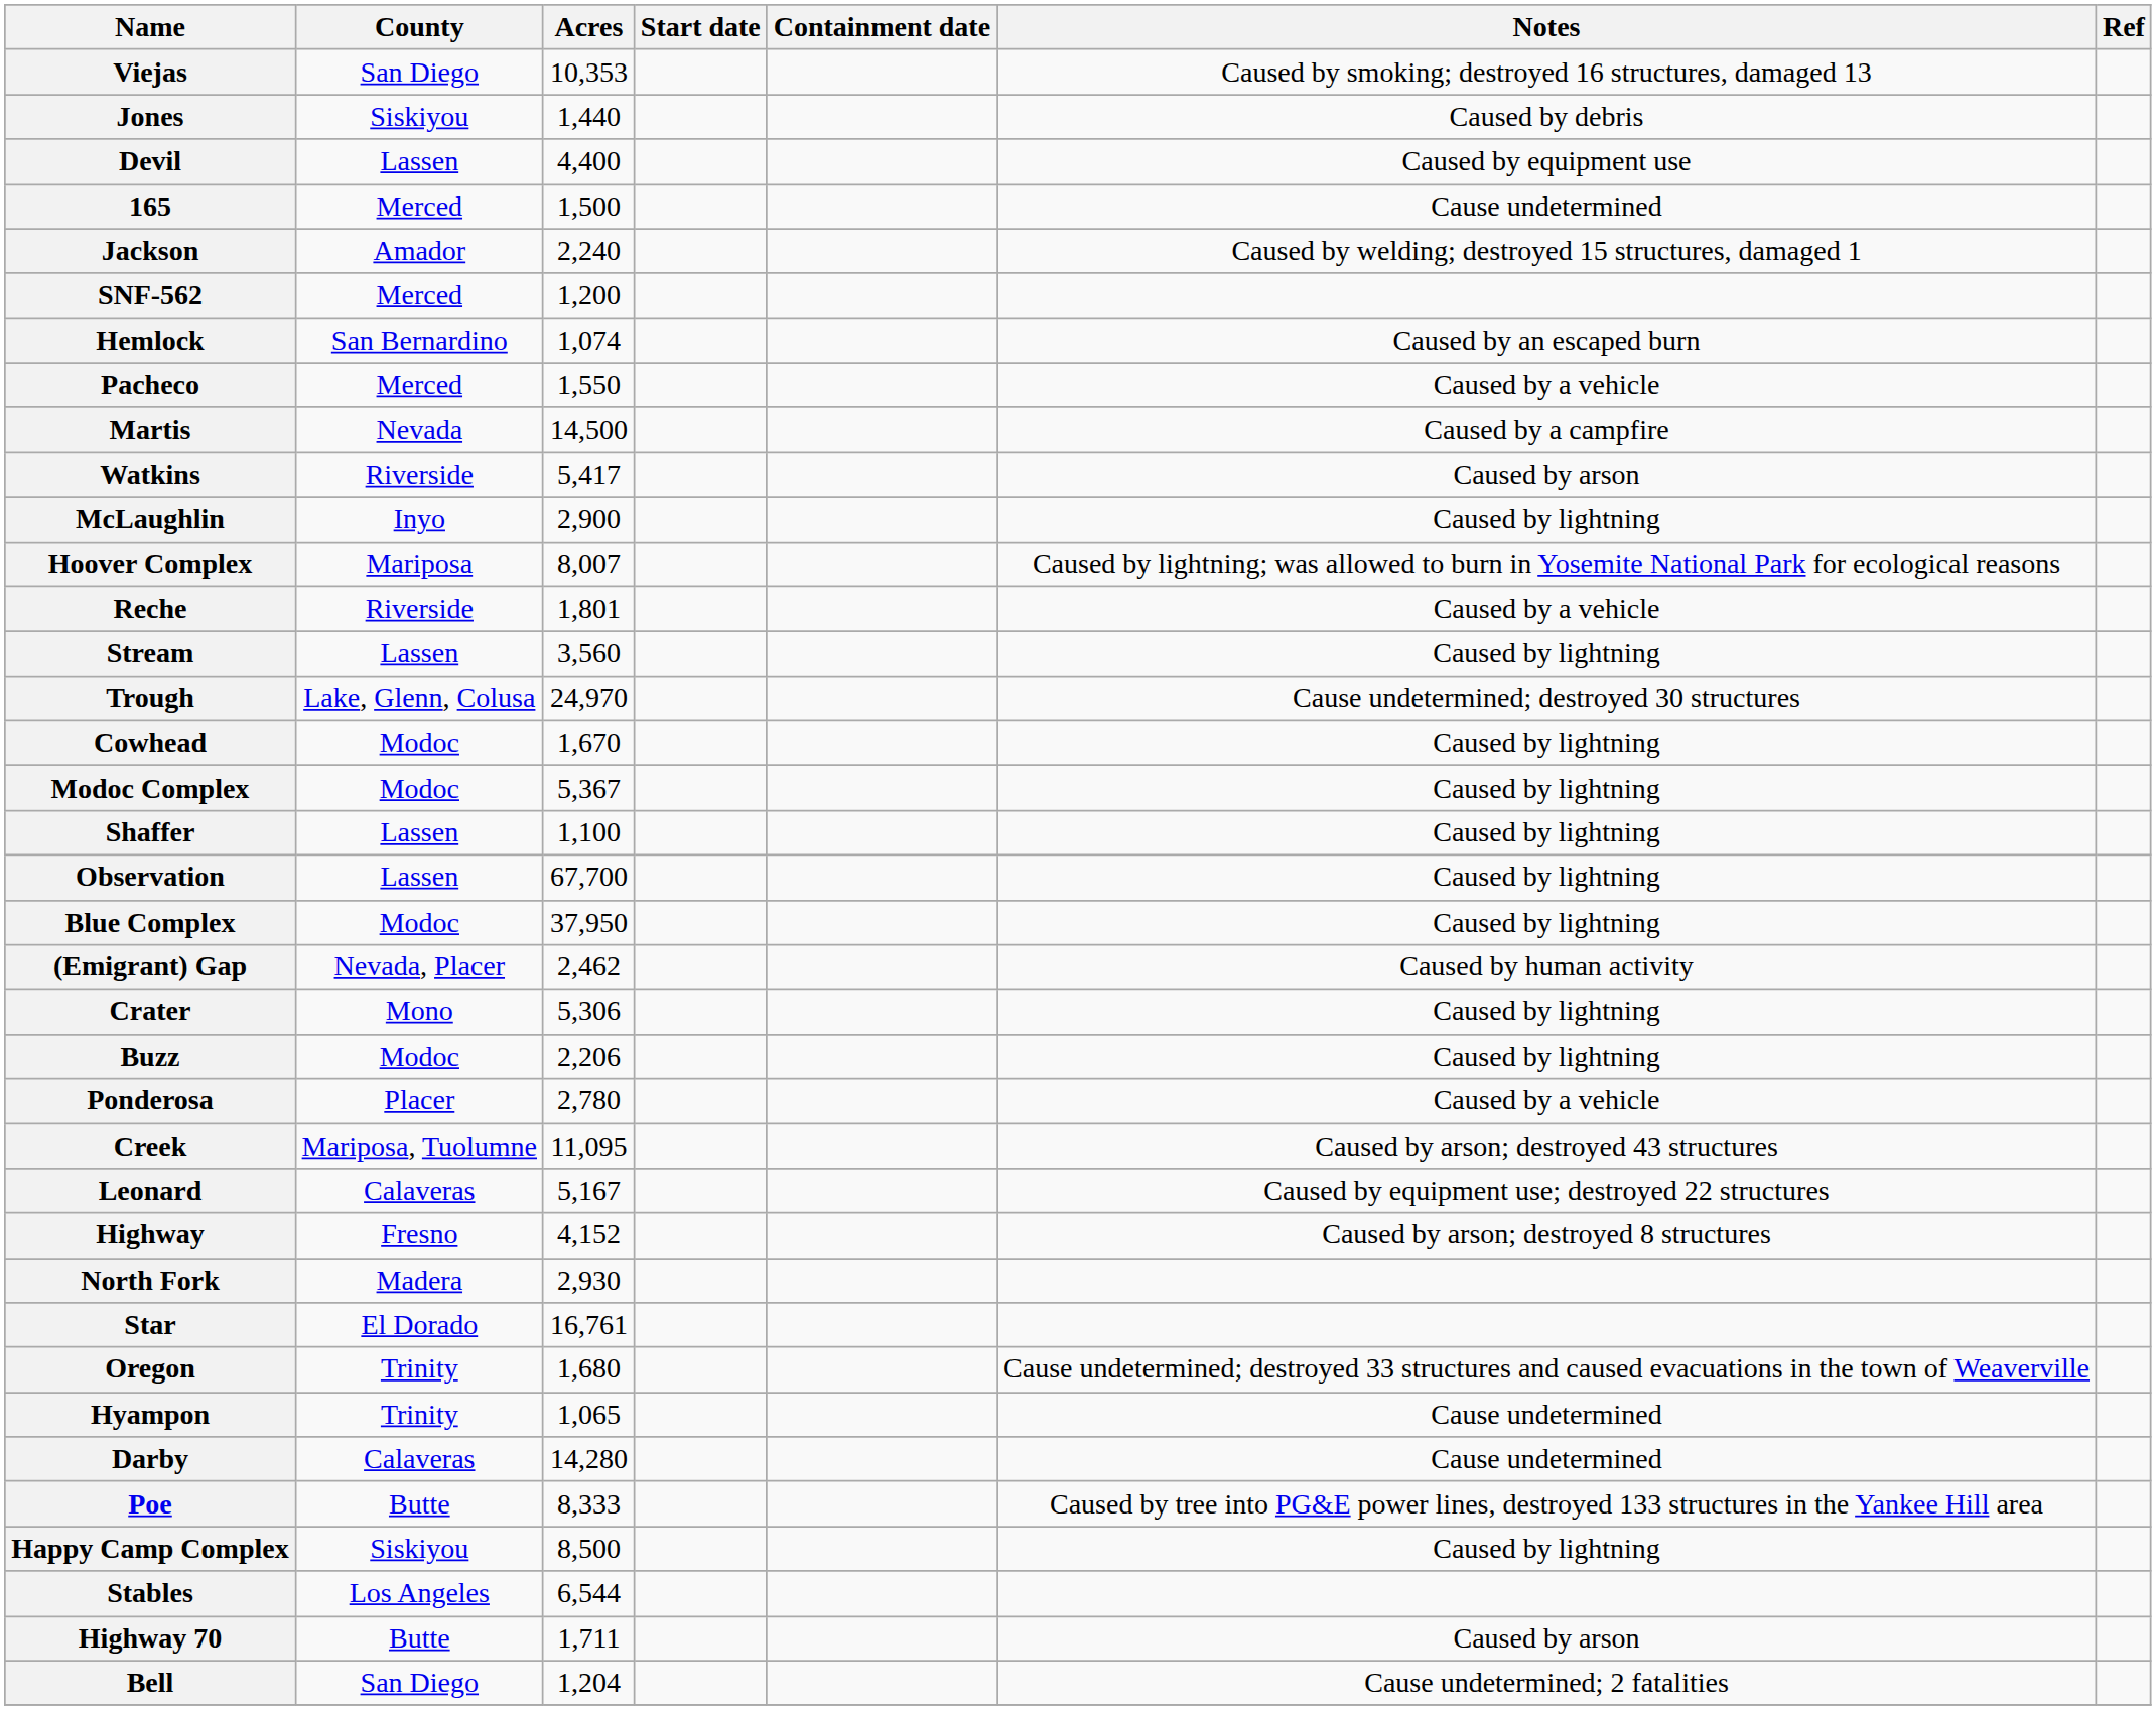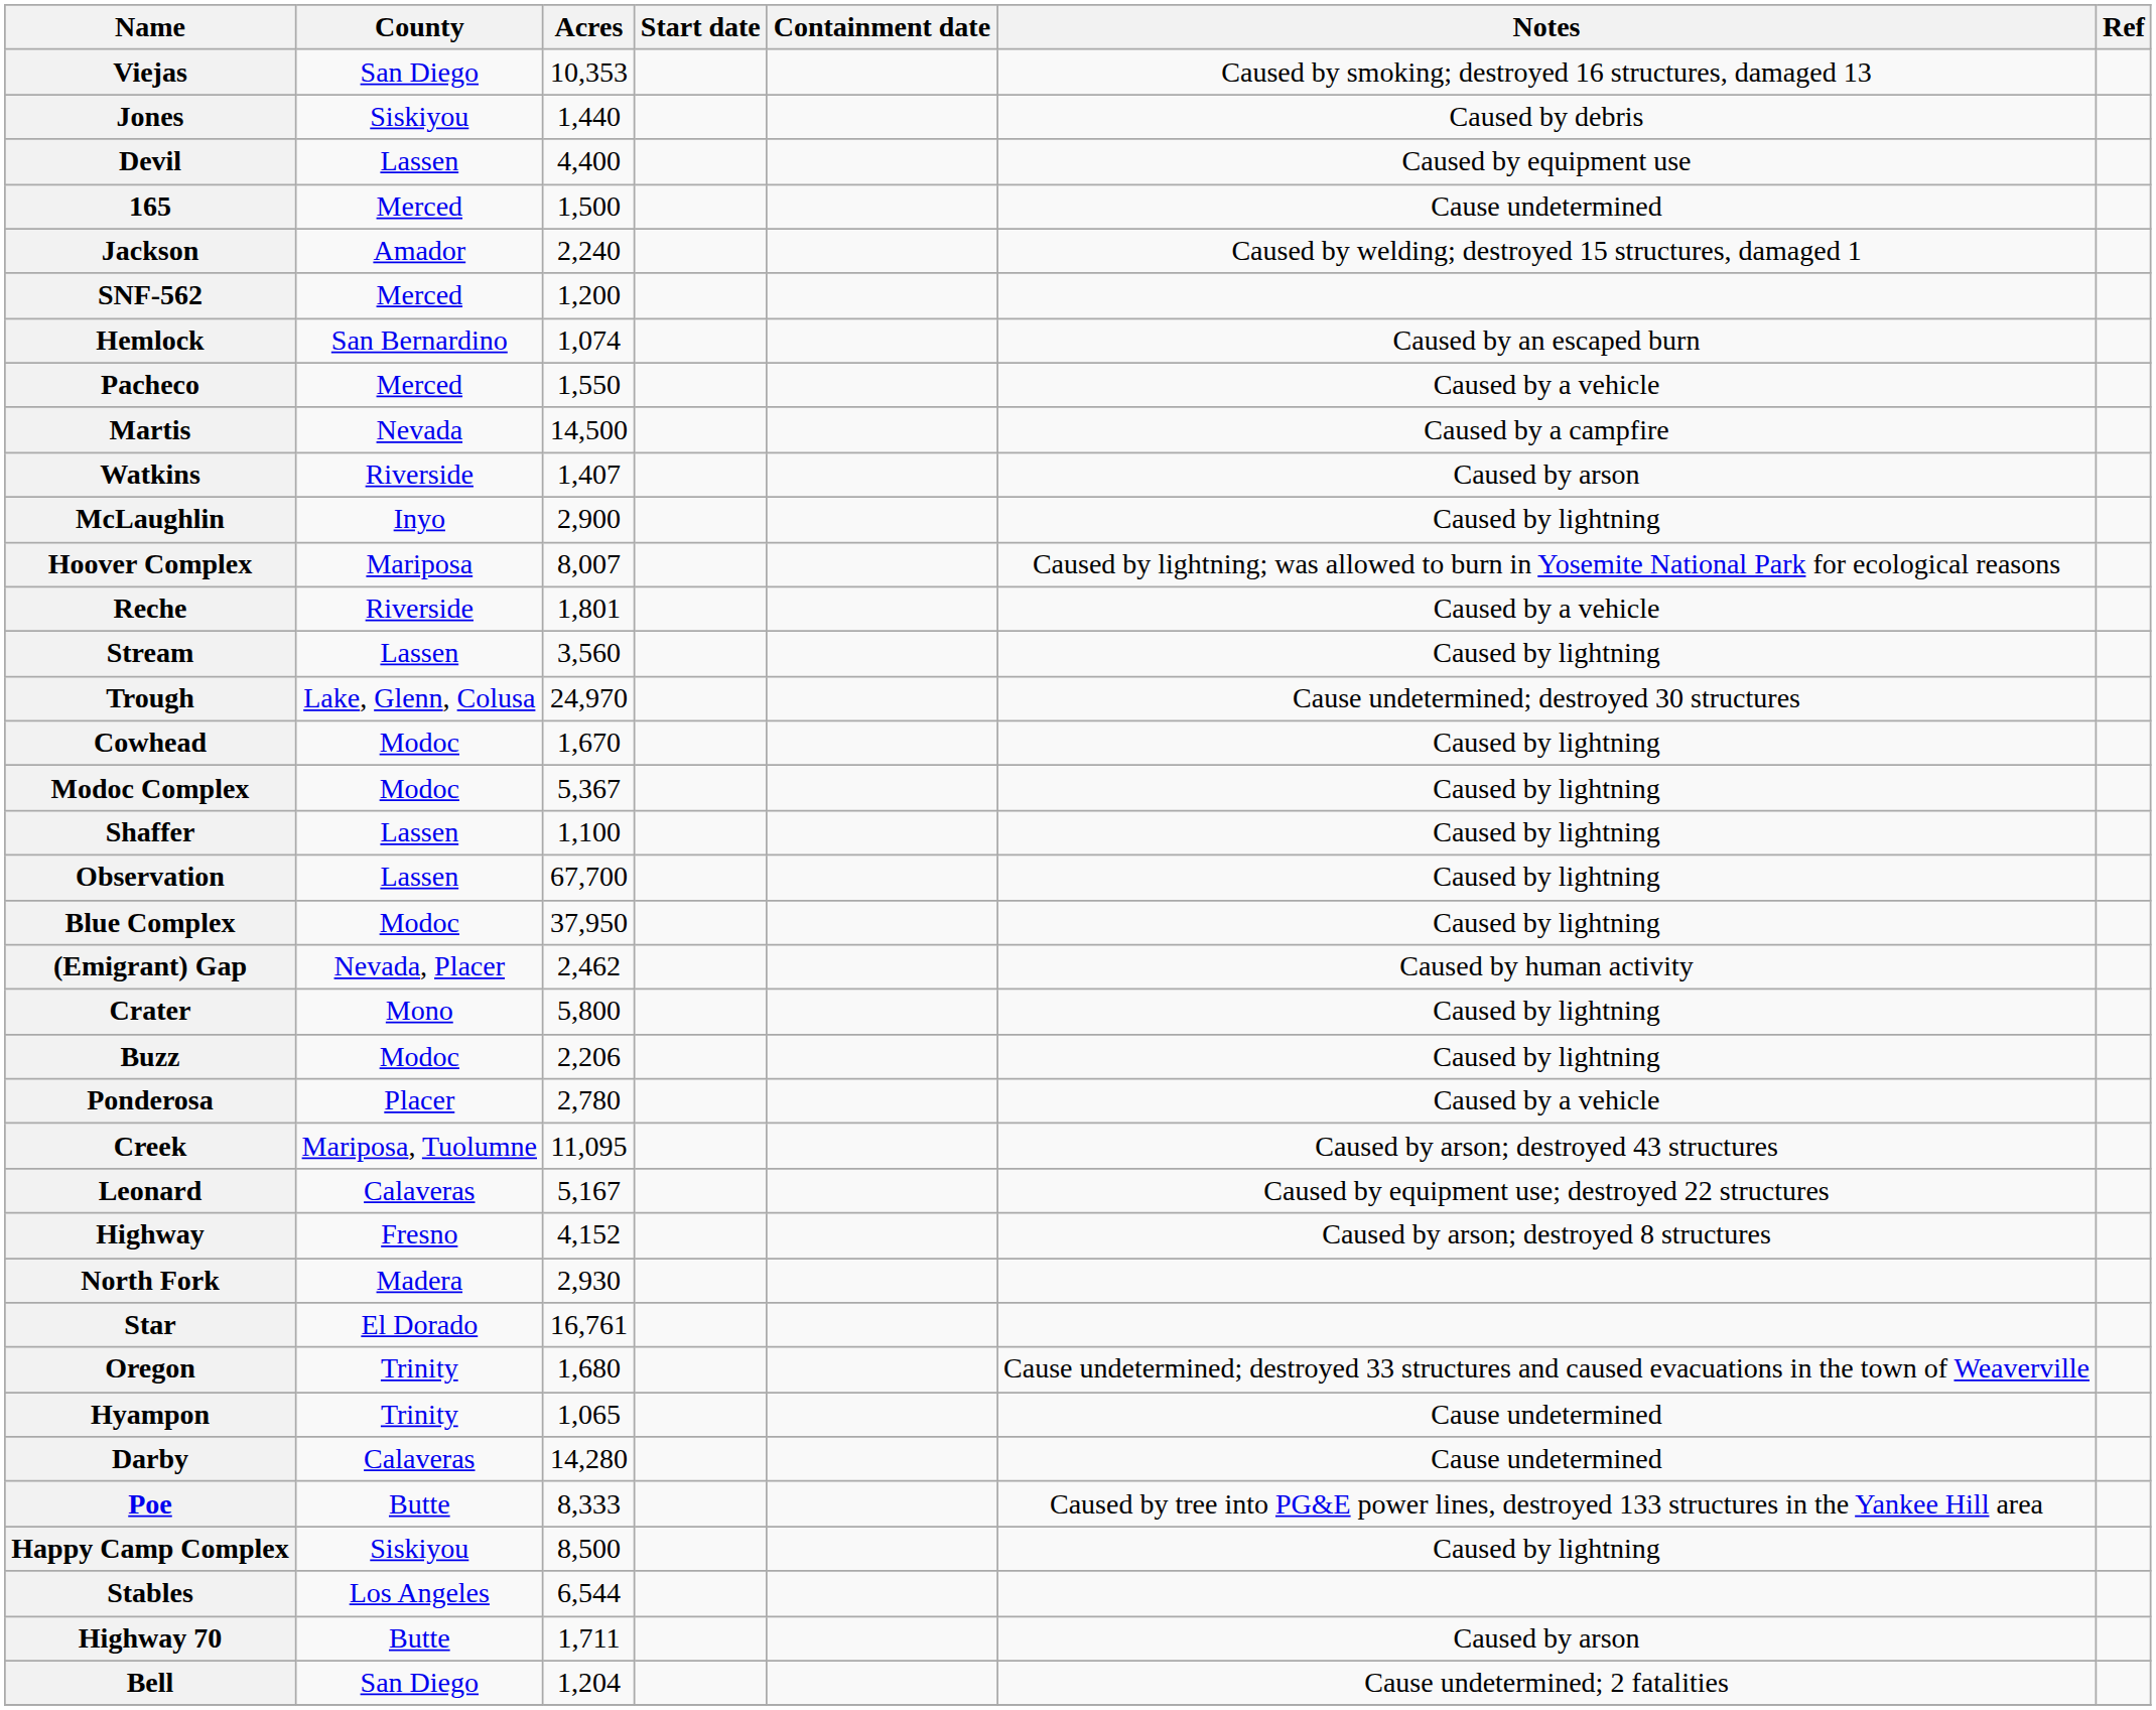 <table class="wikitable sortable plainrowheaders mw-collapsible" style="text-align:center;">
 <tr>
 <th scope="col">Name</th>
 <th scope="col">County</th>
 <th scope="col">Acres</th>
 <th scope="col">Start date</th>
 <th scope="col">Containment date</th>
 <th scope="col">Notes</th>
 <th scope="col" class="unsortable">Ref</th>
 </tr>
 <tr>
 <th scope="row">Viejas</th>
 <td><a href='#'>San Diego</a></td>
 <td>10,353</td>
 <td></td>
 <td></td>
 <td>Caused by smoking; destroyed 16 structures, damaged 13</td>
 <td></td>
 </tr>
 <tr>
 <th scope="row">Jones</th>
 <td><a href='#'>Siskiyou</a></td>
 <td>1,440</td>
 <td></td>
 <td></td>
 <td>Caused by debris</td>
 <td></td>
 </tr>
 <tr>
 <th scope="row">Devil</th>
 <td><a href='#'>Lassen</a></td>
 <td>4,400</td>
 <td></td>
 <td></td>
 <td>Caused by equipment use</td>
 <td></td>
 </tr>
 <tr>
 <th scope="row">165</th>
 <td><a href='#'>Merced</a></td>
 <td>1,500</td>
 <td></td>
 <td></td>
 <td>Cause undetermined</td>
 <td></td>
 </tr>
 <tr>
 <th scope="row">Jackson</th>
 <td><a href='#'>Amador</a></td>
 <td>2,240</td>
 <td></td>
 <td></td>
 <td>Caused by welding; destroyed 15 structures, damaged 1</td>
 <td></td>
 </tr>
 <tr>
 <th scope="row">SNF-562</th>
 <td><a href='#'>Merced</a></td>
 <td>1,200</td>
 <td></td>
 <td></td>
 <td></td>
 <td></td>
 </tr>
 <tr>
 <th scope="row">Hemlock</th>
 <td><a href='#'>San Bernardino</a></td>
 <td>1,074</td>
 <td></td>
 <td></td>
 <td>Caused by an escaped burn</td>
 <td></td>
 </tr>
 <tr>
 <th scope="row">Pacheco</th>
 <td><a href='#'>Merced</a></td>
 <td>1,550</td>
 <td></td>
 <td></td>
 <td>Caused by a vehicle</td>
 <td></td>
 </tr>
 <tr>
 <th scope="row">Martis</th>
 <td><a href='#'>Nevada</a></td>
 <td>14,500</td>
 <td></td>
 <td></td>
 <td>Caused by a campfire</td>
 <td></td>
 </tr>
 <tr>
 <th scope="row">Watkins</th>
 <td><a href='#'>Riverside</a></td>
-<td>5,417</td>
+<td>1,407</td>
 <td></td>
 <td></td>
 <td>Caused by arson</td>
 <td></td>
 </tr>
 <tr>
 <th scope="row">McLaughlin</th>
 <td><a href='#'>Inyo</a></td>
 <td>2,900</td>
 <td></td>
 <td></td>
 <td>Caused by lightning</td>
 <td></td>
 </tr>
 <tr>
 <th scope="row">Hoover Complex</th>
 <td><a href='#'>Mariposa</a></td>
 <td>8,007</td>
 <td></td>
 <td></td>
 <td>Caused by lightning; was allowed to burn in <a href='#'>Yosemite National Park</a> for ecological reasons</td>
 <td></td>
 </tr>
 <tr>
 <th scope="row">Reche</th>
 <td><a href='#'>Riverside</a></td>
 <td>1,801</td>
 <td></td>
 <td></td>
 <td>Caused by a vehicle</td>
 <td></td>
 </tr>
 <tr>
 <th scope="row">Stream</th>
 <td><a href='#'>Lassen</a></td>
 <td>3,560</td>
 <td></td>
 <td></td>
 <td>Caused by lightning</td>
 <td></td>
 </tr>
 <tr>
 <th scope="row">Trough</th>
 <td><a href='#'>Lake</a>, <a href='#'>Glenn</a>, <a href='#'>Colusa</a></td>
 <td>24,970</td>
 <td></td>
 <td></td>
 <td>Cause undetermined; destroyed 30 structures</td>
 <td></td>
 </tr>
 <tr>
 <th scope="row">Cowhead</th>
 <td><a href='#'>Modoc</a></td>
 <td>1,670</td>
 <td></td>
 <td></td>
 <td>Caused by lightning</td>
 <td></td>
 </tr>
 <tr>
 <th scope="row">Modoc Complex</th>
 <td><a href='#'>Modoc</a></td>
 <td>5,367</td>
 <td></td>
 <td></td>
 <td>Caused by lightning</td>
 <td></td>
 </tr>
 <tr>
 <th scope="row">Shaffer</th>
 <td><a href='#'>Lassen</a></td>
 <td>1,100</td>
 <td></td>
 <td></td>
 <td>Caused by lightning</td>
 <td></td>
 </tr>
 <tr>
 <th scope="row">Observation</th>
 <td><a href='#'>Lassen</a></td>
 <td>67,700</td>
 <td></td>
 <td></td>
 <td>Caused by lightning</td>
 <td></td>
 </tr>
 <tr>
 <th scope="row">Blue Complex</th>
 <td><a href='#'>Modoc</a></td>
 <td>37,950</td>
 <td></td>
 <td></td>
 <td>Caused by lightning</td>
 <td></td>
 </tr>
 <tr>
 <th scope="row">(Emigrant) Gap</th>
 <td><a href='#'>Nevada</a>, <a href='#'>Placer</a></td>
 <td>2,462</td>
 <td></td>
 <td></td>
 <td>Caused by human activity</td>
 <td></td>
 </tr>
 <tr>
 <th scope="row">Crater</th>
 <td><a href='#'>Mono</a></td>
-<td>5,306</td>
+<td>5,800</td>
 <td></td>
 <td></td>
 <td>Caused by lightning</td>
 <td></td>
 </tr>
 <tr>
 <th scope="row">Buzz</th>
 <td><a href='#'>Modoc</a></td>
 <td>2,206</td>
 <td></td>
 <td></td>
 <td>Caused by lightning</td>
 <td></td>
 </tr>
 <tr>
 <th scope="row">Ponderosa</th>
 <td><a href='#'>Placer</a></td>
 <td>2,780</td>
 <td></td>
 <td></td>
 <td>Caused by a vehicle</td>
 <td></td>
 </tr>
 <tr>
 <th scope="row">Creek</th>
 <td><a href='#'>Mariposa</a>, <a href='#'>Tuolumne</a></td>
 <td>11,095</td>
 <td></td>
 <td></td>
 <td>Caused by arson; destroyed 43 structures</td>
 <td></td>
 </tr>
 <tr>
 <th scope="row">Leonard</th>
 <td><a href='#'>Calaveras</a></td>
 <td>5,167</td>
 <td></td>
 <td></td>
 <td>Caused by equipment use; destroyed 22 structures</td>
 <td></td>
 </tr>
 <tr>
 <th scope="row">Highway</th>
 <td><a href='#'>Fresno</a></td>
 <td>4,152</td>
 <td></td>
 <td></td>
 <td>Caused by arson; destroyed 8 structures</td>
 <td></td>
 </tr>
 <tr>
 <th scope="row">North Fork</th>
 <td><a href='#'>Madera</a></td>
 <td>2,930</td>
 <td></td>
 <td></td>
 <td></td>
 <td></td>
 </tr>
 <tr>
 <th scope="row">Star</th>
 <td><a href='#'>El Dorado</a></td>
 <td>16,761</td>
 <td></td>
 <td></td>
 <td></td>
 <td></td>
 </tr>
 <tr>
 <th scope="row">Oregon</th>
 <td><a href='#'>Trinity</a></td>
 <td>1,680</td>
 <td></td>
 <td></td>
 <td>Cause undetermined; destroyed 33 structures and caused evacuations in the town of <a href='#'>Weaverville</a></td>
 <td></td>
 </tr>
 <tr>
 <th scope="row">Hyampon</th>
 <td><a href='#'>Trinity</a></td>
 <td>1,065</td>
 <td></td>
 <td></td>
 <td>Cause undetermined</td>
 <td></td>
 </tr>
 <tr>
 <th scope="row">Darby</th>
 <td><a href='#'>Calaveras</a></td>
 <td>14,280</td>
 <td></td>
 <td></td>
 <td>Cause undetermined</td>
 <td></td>
 </tr>
 <tr>
 <th scope="row"><a href='#'>Poe</a></th>
 <td><a href='#'>Butte</a></td>
 <td>8,333</td>
 <td></td>
 <td></td>
 <td>Caused by tree into <a href='#'>PG&E</a> power lines, destroyed 133 structures in the <a href='#'>Yankee Hill</a> area</td>
 <td></td>
 </tr>
 <tr>
 <th scope="row">Happy Camp Complex</th>
 <td><a href='#'>Siskiyou</a></td>
 <td>8,500</td>
 <td></td>
 <td></td>
 <td>Caused by lightning</td>
 <td></td>
 </tr>
 <tr>
 <th scope="row">Stables</th>
 <td><a href='#'>Los Angeles</a></td>
 <td>6,544</td>
 <td></td>
 <td></td>
 <td></td>
 <td></td>
 </tr>
 <tr>
 <th scope="row">Highway 70</th>
 <td><a href='#'>Butte</a></td>
 <td>1,711</td>
 <td></td>
 <td></td>
 <td>Caused by arson</td>
 <td></td>
 </tr>
 <tr>
 <th scope="row">Bell</th>
 <td><a href='#'>San Diego</a></td>
 <td>1,204</td>
 <td></td>
 <td></td>
 <td>Cause undetermined; 2 fatalities</td>
 <td></td>
 </tr>
 <tr>
 </tr>
 </table>
